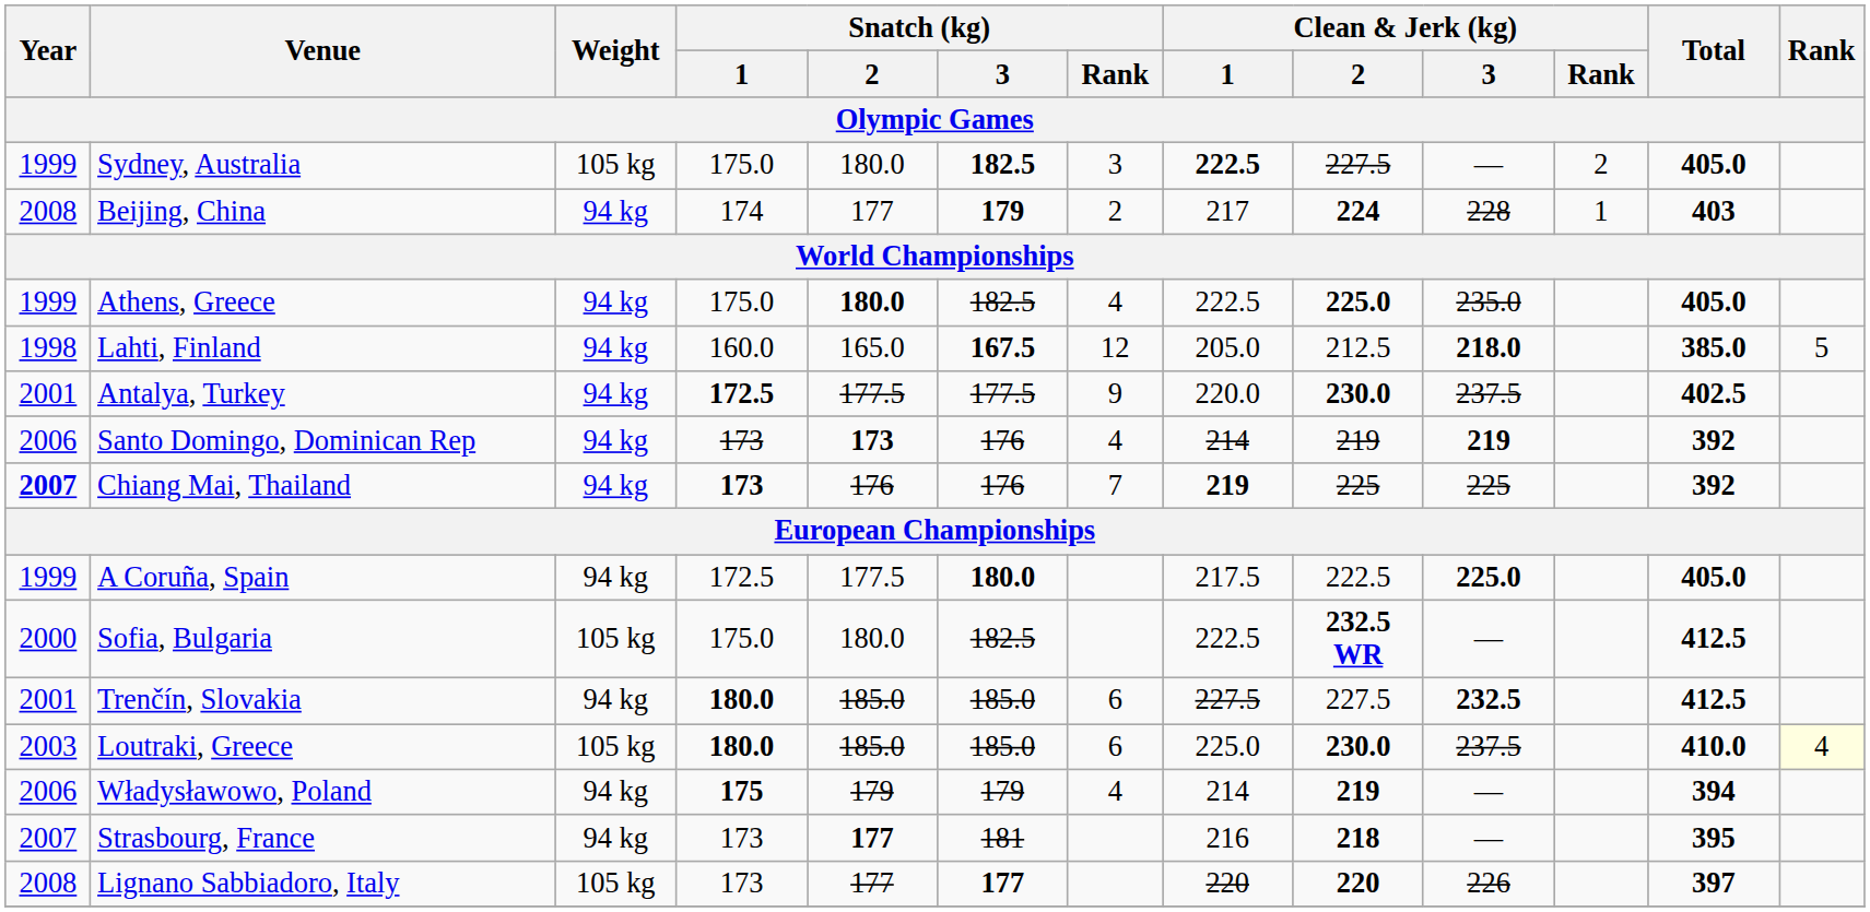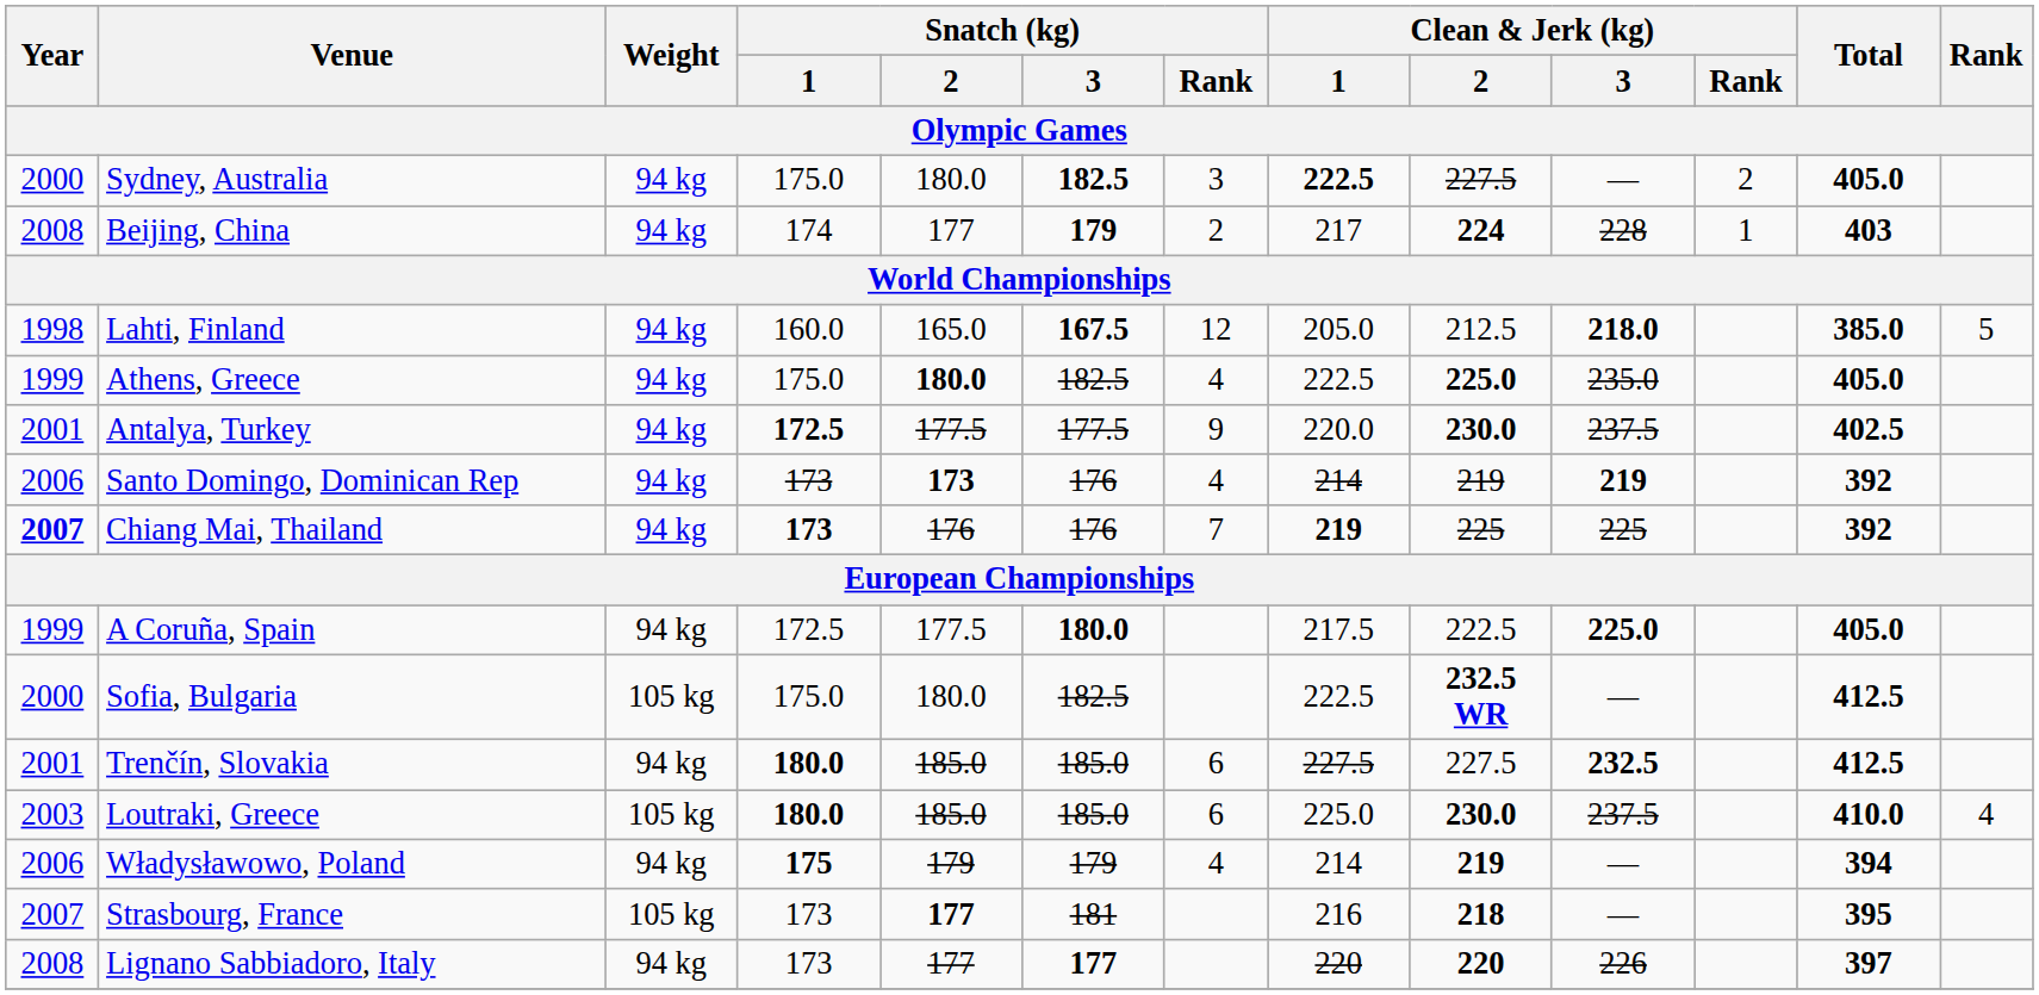 <table class="wikitable" style="text-align:center;">
 <tr>
 <th rowspan=2 width=40>Year</th>
 <th rowspan=2 width=250>Venue</th>
 <th rowspan=2 width=60>Weight</th>
 <th colspan=4>Snatch (kg)</th>
 <th colspan=4>Clean & Jerk (kg)</th>
 <th rowspan=2 width=65>Total</th>
 <th rowspan=2 width=40>Rank</th>
 </tr>
 <tr>
 <th width=65>1</th>
 <th width=65>2</th>
 <th width=65>3</th>
 <th width=45>Rank</th>
 <th width=65>1</th>
 <th width=65>2</th>
 <th width=65>3</th>
 <th width=45>Rank</th>
 </tr>
 <tr>
 <th colspan=13><a href='#'>Olympic Games</a></th>
 </tr>
 <tr>
-<td><a href='#'>1999</a></td>
+<td><a href='#'>2000</a></td>
 <td align=left> <a href='#'>Sydney</a>, <a href='#'>Australia</a></td>
-<td>105 kg</td>
+<td><a href='#'>94 kg</a></td>
 <td>175.0</td>
 <td>180.0</td>
 <td><strong>182.5</strong></td>
 <td>3</td>
 <td><strong>222.5</strong></td>
 <td><s>227.5</s></td>
 <td>—</td>
 <td>2</td>
 <td><strong>405.0</strong></td>
 <td></td>
 </tr>
 <tr>
 <td><a href='#'>2008</a></td>
 <td align=left> <a href='#'>Beijing</a>, <a href='#'>China</a></td>
 <td><a href='#'>94 kg</a></td>
 <td>174</td>
 <td>177</td>
 <td><strong>179</strong></td>
 <td>2</td>
 <td>217</td>
 <td><strong>224</strong></td>
 <td><s>228</s></td>
 <td>1</td>
 <td><strong>403</strong></td>
 <td></td>
 </tr>
 <tr>
 <th colspan=13><a href='#'>World Championships</a></th>
 </tr>
 <tr>
+<td><a href='#'>1998</a></td>
+<td align=left> <a href='#'>Lahti</a>, <a href='#'>Finland</a></td>
+<td><a href='#'>94 kg</a></td>
+<td>160.0</td>
+<td>165.0</td>
+<td><strong>167.5</strong></td>
+<td>12</td>
+<td>205.0</td>
+<td>212.5</td>
+<td><strong>218.0</strong></td>
+<td></td>
+<td><strong>385.0</strong></td>
+<td>5</td>
+</tr>
+<tr>
 <td><a href='#'>1999</a></td>
 <td align=left> <a href='#'>Athens</a>, <a href='#'>Greece</a></td>
 <td><a href='#'>94 kg</a></td>
 <td>175.0</td>
 <td><strong>180.0</strong></td>
 <td><s>182.5</s></td>
 <td>4</td>
 <td>222.5</td>
 <td><strong>225.0</strong></td>
 <td><s>235.0</s></td>
 <td></td>
 <td><strong>405.0</strong></td>
 <td></td>
-</tr>
-<tr>
-<td><a href='#'>1998</a></td>
-<td align=left> <a href='#'>Lahti</a>, <a href='#'>Finland</a></td>
-<td><a href='#'>94 kg</a></td>
-<td>160.0</td>
-<td>165.0</td>
-<td><strong>167.5</strong></td>
-<td>12</td>
-<td>205.0</td>
-<td>212.5</td>
-<td><strong>218.0</strong></td>
-<td></td>
-<td><strong>385.0</strong></td>
-<td>5</td>
 </tr>
 <tr>
 <td><a href='#'>2001</a></td>
 <td align=left> <a href='#'>Antalya</a>, <a href='#'>Turkey</a></td>
 <td><a href='#'>94 kg</a></td>
 <td><strong>172.5</strong></td>
 <td><s>177.5</s></td>
 <td><s>177.5</s></td>
 <td>9</td>
 <td>220.0</td>
 <td><strong>230.0</strong></td>
 <td><s>237.5</s></td>
 <td></td>
 <td><strong>402.5</strong></td>
 <td></td>
 </tr>
 <tr>
 <td><a href='#'>2006</a></td>
 <td align=left> <a href='#'>Santo Domingo</a>, <a href='#'>Dominican Rep</a></td>
 <td><a href='#'>94 kg</a></td>
 <td><s>173</s></td>
 <td><strong>173</strong></td>
 <td><s>176</s></td>
 <td>4</td>
 <td><s>214</s></td>
 <td><s>219</s></td>
 <td><strong>219</strong></td>
 <td></td>
 <td><strong>392</strong></td>
 <td></td>
 </tr>
 <tr>
 <td><strong><a href='#'>2007</a></strong></td>
 <td align=left> <a href='#'>Chiang Mai</a>, <a href='#'>Thailand</a></td>
 <td><a href='#'>94 kg</a></td>
 <td><strong>173</strong></td>
 <td><s>176</s></td>
 <td><s>176</s></td>
 <td>7</td>
 <td><strong>219</strong></td>
 <td><s>225</s></td>
 <td><s>225</s></td>
 <td></td>
 <td><strong>392</strong></td>
 <td></td>
 </tr>
 <tr>
 <th colspan=13><a href='#'>European Championships</a></th>
 </tr>
 <tr>
 <td><a href='#'>1999</a></td>
 <td align=left> <a href='#'>A Coruña</a>, <a href='#'>Spain</a></td>
 <td>94 kg</td>
 <td>172.5</td>
 <td>177.5</td>
 <td><strong>180.0</strong></td>
 <td></td>
 <td>217.5</td>
 <td>222.5</td>
 <td><strong>225.0</strong></td>
 <td></td>
 <td><strong>405.0</strong></td>
 <td></td>
 </tr>
 <tr>
 <td><a href='#'>2000</a></td>
 <td align=left> <a href='#'>Sofia</a>, <a href='#'>Bulgaria</a></td>
 <td>105 kg</td>
 <td>175.0</td>
 <td>180.0</td>
 <td><s>182.5</s></td>
 <td></td>
 <td>222.5</td>
 <td><strong>232.5 <a href='#'>WR</a></strong></td>
 <td>—</td>
 <td></td>
 <td><strong>412.5</strong></td>
 <td></td>
 </tr>
 <tr>
 <td><a href='#'>2001</a></td>
 <td align=left> <a href='#'>Trenčín</a>, <a href='#'>Slovakia</a></td>
 <td>94 kg</td>
 <td><strong>180.0</strong></td>
 <td><s>185.0</s></td>
 <td><s>185.0</s></td>
 <td>6</td>
 <td><s>227.5</s></td>
 <td>227.5</td>
 <td><strong>232.5</strong></td>
 <td></td>
 <td><strong>412.5</strong></td>
 <td></td>
 </tr>
 <tr>
 <td><a href='#'>2003</a></td>
 <td align=left> <a href='#'>Loutraki</a>, <a href='#'>Greece</a></td>
 <td>105 kg</td>
 <td><strong>180.0</strong></td>
 <td><s>185.0</s></td>
 <td><s>185.0</s></td>
 <td>6</td>
 <td>225.0</td>
 <td><strong>230.0</strong></td>
 <td><s>237.5</s></td>
 <td></td>
 <td><strong>410.0</strong></td>
-<td style="background: lightyellow;">4</td>
+<td>4</td>
 </tr>
 <tr>
 <td><a href='#'>2006</a></td>
 <td align=left> <a href='#'>Władysławowo</a>, <a href='#'>Poland</a></td>
 <td>94 kg</td>
 <td><strong>175</strong></td>
 <td><s>179</s></td>
 <td><s>179</s></td>
 <td>4</td>
 <td>214</td>
 <td><strong>219</strong></td>
 <td>—</td>
 <td></td>
 <td><strong>394</strong></td>
 <td></td>
 </tr>
 <tr>
 <td><a href='#'>2007</a></td>
 <td align=left> <a href='#'>Strasbourg</a>, <a href='#'>France</a></td>
-<td>94 kg</td>
+<td>105 kg</td>
 <td>173</td>
 <td><strong>177</strong></td>
 <td><s>181</s></td>
 <td></td>
 <td>216</td>
 <td><strong>218</strong></td>
 <td>—</td>
 <td></td>
 <td><strong>395</strong></td>
 <td></td>
 </tr>
 <tr>
 <td><a href='#'>2008</a></td>
 <td align=left> <a href='#'>Lignano Sabbiadoro</a>, <a href='#'>Italy</a></td>
-<td>105 kg</td>
+<td>94 kg</td>
 <td>173</td>
 <td><s>177</s></td>
 <td><strong>177</strong></td>
 <td></td>
 <td><s>220</s></td>
 <td><strong>220</strong></td>
 <td><s>226</s></td>
 <td></td>
 <td><strong>397</strong></td>
 <td></td>
 </tr>
 <tr>
 </tr>
 </table>
